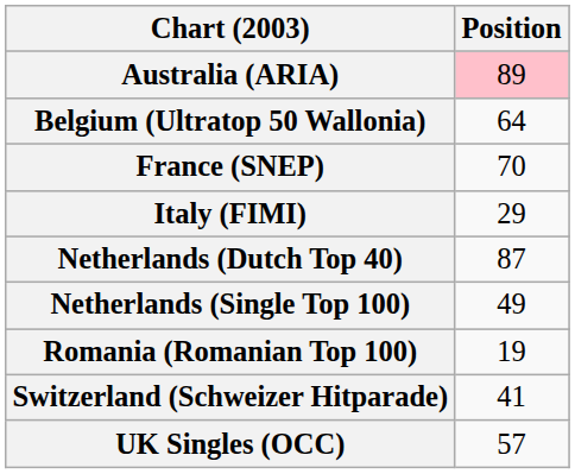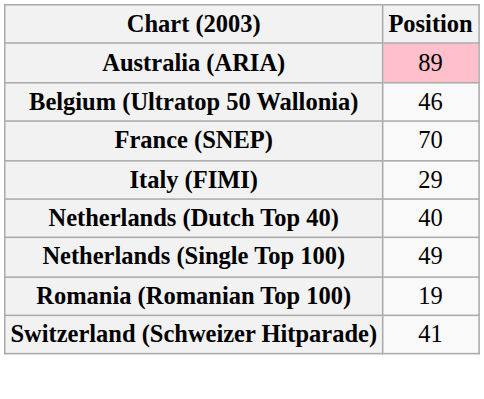 <table class="wikitable sortable plainrowheaders" style="text-align:center">
 <tr>
 <th scope="col">Chart (2003)</th>
 <th scope="col">Position</th>
 </tr>
 <tr>
 <th scope="row">Australia (ARIA)</th>
 <td style="background: pink;">89</td>
 </tr>
 <tr>
 <th scope="row">Belgium (Ultratop 50 Wallonia)</th>
-<td>64</td>
+<td>46</td>
 </tr>
 <tr>
 <th scope="row">France (SNEP)</th>
 <td>70</td>
 </tr>
 <tr>
 <th scope="row">Italy (FIMI)</th>
 <td>29</td>
 </tr>
 <tr>
 <th scope="row">Netherlands (Dutch Top 40)</th>
-<td>87</td>
+<td>40</td>
 </tr>
 <tr>
 <th scope="row">Netherlands (Single Top 100)</th>
 <td>49</td>
 </tr>
 <tr>
 <th scope="row">Romania (Romanian Top 100)</th>
 <td>19</td>
 </tr>
 <tr>
 <th scope="row">Switzerland (Schweizer Hitparade)</th>
 <td>41</td>
 </tr>
-<tr>
-<th scope="row">UK Singles (OCC)</th>
-<td>57</td>
-</tr>
 </table>
